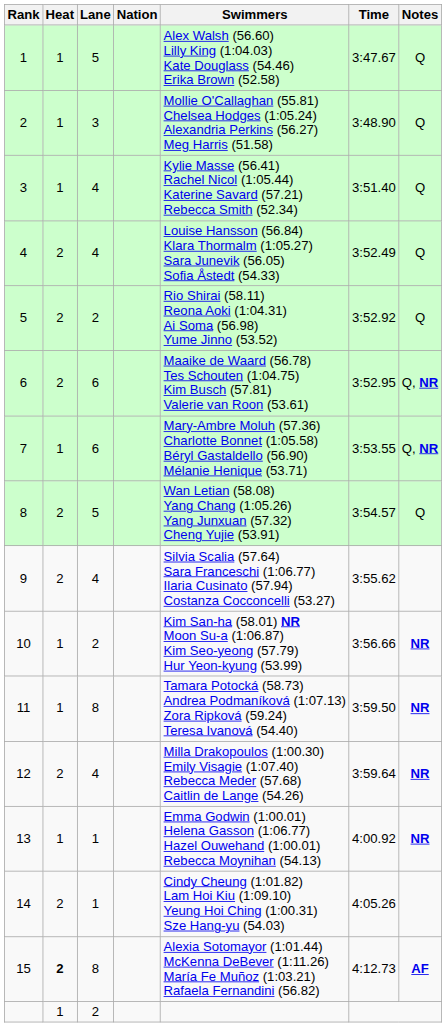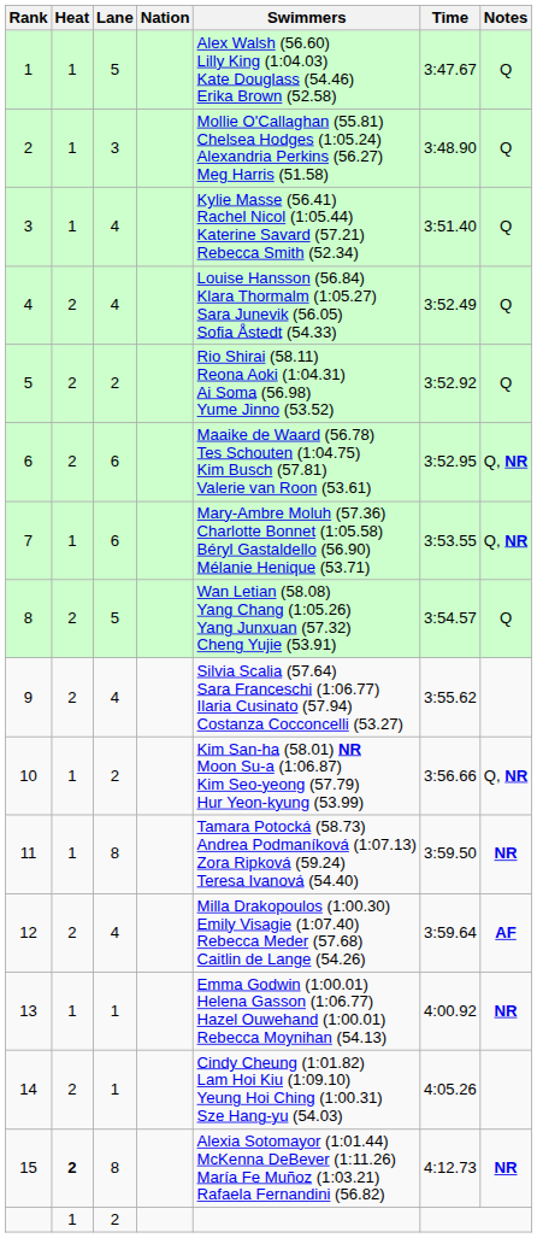 <table class="wikitable sortable" style="text-align:center">
 <tr>
 <th>Rank</th>
 <th>Heat</th>
 <th>Lane</th>
 <th>Nation</th>
 <th>Swimmers</th>
 <th>Time</th>
 <th>Notes</th>
 </tr>
 <tr bgcolor=ccffcc>
 <td>1</td>
 <td>1</td>
 <td>5</td>
 <td align=left></td>
 <td align=left><a href='#'>Alex Walsh</a> (56.60)<br><a href='#'>Lilly King</a> (1:04.03)<br><a href='#'>Kate Douglass</a> (54.46)<br><a href='#'>Erika Brown</a> (52.58)</td>
 <td>3:47.67</td>
 <td>Q</td>
 </tr>
 <tr bgcolor=ccffcc>
 <td>2</td>
 <td>1</td>
 <td>3</td>
 <td align=left></td>
 <td align=left><a href='#'>Mollie O'Callaghan</a> (55.81)<br><a href='#'>Chelsea Hodges</a> (1:05.24)<br><a href='#'>Alexandria Perkins</a> (56.27)<br><a href='#'>Meg Harris</a> (51.58)</td>
 <td>3:48.90</td>
 <td>Q</td>
 </tr>
 <tr bgcolor=ccffcc>
 <td>3</td>
 <td>1</td>
 <td>4</td>
 <td align=left></td>
 <td align=left><a href='#'>Kylie Masse</a> (56.41)<br><a href='#'>Rachel Nicol</a> (1:05.44)<br><a href='#'>Katerine Savard</a> (57.21)<br><a href='#'>Rebecca Smith</a> (52.34)</td>
 <td>3:51.40</td>
 <td>Q</td>
 </tr>
 <tr bgcolor=ccffcc>
 <td>4</td>
 <td>2</td>
 <td>4</td>
 <td align=left></td>
 <td align=left><a href='#'>Louise Hansson</a> (56.84)<br><a href='#'>Klara Thormalm</a> (1:05.27)<br><a href='#'>Sara Junevik</a> (56.05)<br><a href='#'>Sofia Åstedt</a> (54.33)</td>
 <td>3:52.49</td>
 <td>Q</td>
 </tr>
 <tr bgcolor=ccffcc>
 <td>5</td>
 <td>2</td>
 <td>2</td>
 <td align=left></td>
 <td align=left><a href='#'>Rio Shirai</a> (58.11)<br><a href='#'>Reona Aoki</a> (1:04.31)<br><a href='#'>Ai Soma</a> (56.98)<br><a href='#'>Yume Jinno</a> (53.52)</td>
 <td>3:52.92</td>
 <td>Q</td>
 </tr>
 <tr bgcolor=ccffcc>
 <td>6</td>
 <td>2</td>
 <td>6</td>
 <td align=left></td>
 <td align=left><a href='#'>Maaike de Waard</a> (56.78)<br><a href='#'>Tes Schouten</a> (1:04.75)<br><a href='#'>Kim Busch</a> (57.81)<br><a href='#'>Valerie van Roon</a> (53.61)</td>
 <td>3:52.95</td>
 <td>Q, <strong><a href='#'>NR</a></strong></td>
 </tr>
 <tr bgcolor=ccffcc>
 <td>7</td>
 <td>1</td>
 <td>6</td>
 <td align=left></td>
 <td align=left><a href='#'>Mary-Ambre Moluh</a> (57.36)<br><a href='#'>Charlotte Bonnet</a> (1:05.58)<br><a href='#'>Béryl Gastaldello</a> (56.90)<br><a href='#'>Mélanie Henique</a> (53.71)</td>
 <td>3:53.55</td>
 <td>Q, <strong><a href='#'>NR</a></strong></td>
 </tr>
 <tr bgcolor=ccffcc>
 <td>8</td>
 <td>2</td>
 <td>5</td>
 <td align=left></td>
 <td align=left><a href='#'>Wan Letian</a> (58.08)<br><a href='#'>Yang Chang</a> (1:05.26)<br><a href='#'>Yang Junxuan</a> (57.32)<br><a href='#'>Cheng Yujie</a> (53.91)</td>
 <td>3:54.57</td>
 <td>Q</td>
 </tr>
 <tr>
 <td>9</td>
 <td>2</td>
 <td>4</td>
 <td align=left></td>
 <td align=left><a href='#'>Silvia Scalia</a> (57.64)<br><a href='#'>Sara Franceschi</a> (1:06.77)<br><a href='#'>Ilaria Cusinato</a> (57.94)<br><a href='#'>Costanza Cocconcelli</a> (53.27)</td>
 <td>3:55.62</td>
 <td></td>
 </tr>
 <tr>
 <td>10</td>
 <td>1</td>
 <td>2</td>
 <td align=left></td>
 <td align=left><a href='#'>Kim San-ha</a> (58.01) <strong><a href='#'>NR</a></strong><br><a href='#'>Moon Su-a</a> (1:06.87)<br><a href='#'>Kim Seo-yeong</a> (57.79)<br><a href='#'>Hur Yeon-kyung</a> (53.99)</td>
 <td>3:56.66</td>
-<td><strong><a href='#'>NR</a></strong></td>
+<td>Q, <strong><a href='#'>NR</a></strong></td>
 </tr>
 <tr>
 <td>11</td>
 <td>1</td>
 <td>8</td>
 <td align=left></td>
 <td align=left><a href='#'>Tamara Potocká</a> (58.73)<br><a href='#'>Andrea Podmaníková</a> (1:07.13)<br><a href='#'>Zora Ripková</a> (59.24)<br><a href='#'>Teresa Ivanová</a> (54.40)</td>
 <td>3:59.50</td>
 <td><strong><a href='#'>NR</a></strong></td>
 </tr>
 <tr>
 <td>12</td>
 <td>2</td>
 <td>4</td>
 <td align=left></td>
 <td align=left><a href='#'>Milla Drakopoulos</a> (1:00.30)<br><a href='#'>Emily Visagie</a> (1:07.40)<br><a href='#'>Rebecca Meder</a> (57.68)<br><a href='#'>Caitlin de Lange</a> (54.26)</td>
 <td>3:59.64</td>
-<td><strong><a href='#'>NR</a></strong></td>
+<td><strong><a href='#'>AF</a></strong></td>
 </tr>
 <tr>
 <td>13</td>
 <td>1</td>
 <td>1</td>
 <td align=left></td>
 <td align=left><a href='#'>Emma Godwin</a> (1:00.01)<br><a href='#'>Helena Gasson</a> (1:06.77)<br><a href='#'>Hazel Ouwehand</a> (1:00.01)<br><a href='#'>Rebecca Moynihan</a> (54.13)</td>
 <td>4:00.92</td>
 <td><strong><a href='#'>NR</a></strong></td>
 </tr>
 <tr>
 <td>14</td>
 <td>2</td>
 <td>1</td>
 <td align=left></td>
 <td align=left><a href='#'>Cindy Cheung</a> (1:01.82)<br><a href='#'>Lam Hoi Kiu</a> (1:09.10)<br><a href='#'>Yeung Hoi Ching</a> (1:00.31)<br><a href='#'>Sze Hang-yu</a> (54.03)</td>
 <td>4:05.26</td>
 <td></td>
 </tr>
 <tr>
 <td>15</td>
 <td><strong>2</strong></td>
 <td>8</td>
 <td align=left></td>
 <td align=left><a href='#'>Alexia Sotomayor</a> (1:01.44)<br><a href='#'>McKenna DeBever</a> (1:11.26)<br><a href='#'>María Fe Muñoz</a> (1:03.21)<br><a href='#'>Rafaela Fernandini</a> (56.82)</td>
 <td>4:12.73</td>
-<td><strong><a href='#'>AF</a></strong></td>
+<td><strong><a href='#'>NR</a></strong></td>
 </tr>
 <tr>
 <td></td>
 <td>1</td>
 <td>2</td>
 <td align=left></td>
 <td align=left></td>
 <td colspan=2></td>
 </tr>
 </table>
